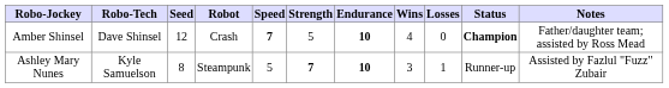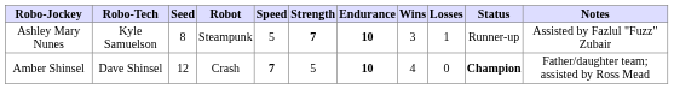 <table class="toccolours sortable" border="1" cellspacing="0" cellpadding="2" style="margin:auto; text-align:center; border-collapse:collapse; margin-left:0; margin-right:auto;">
 <tr style="background:#ddddff;">
 <th>Robo-Jockey</th>
 <th>Robo-Tech</th>
 <th>Seed</th>
 <th>Robot</th>
 <th>Speed</th>
 <th>Strength</th>
 <th>Endurance</th>
 <th>Wins</th>
 <th>Losses</th>
 <th>Status</th>
 <th>Notes</th>
 </tr>
 <tr>
+<td>Ashley Mary Nunes</td>
+<td>Kyle Samuelson</td>
+<td>8</td>
+<td>Steampunk</td>
+<td>5</td>
+<td><strong>7</strong></td>
+<td><strong>10</strong></td>
+<td>3</td>
+<td>1</td>
+<td>Runner-up</td>
+<td>Assisted by Fazlul "Fuzz" Zubair</td>
+</tr>
+<tr>
 <td>Amber Shinsel</td>
 <td>Dave Shinsel</td>
 <td>12</td>
 <td>Crash</td>
 <td><strong>7</strong></td>
 <td>5</td>
 <td><strong>10</strong></td>
 <td>4</td>
 <td>0</td>
 <td><strong>Champion</strong></td>
 <td>Father/daughter team;<br>assisted by Ross Mead</td>
 </tr>
-<tr>
-<td>Ashley Mary Nunes</td>
-<td>Kyle Samuelson</td>
-<td>8</td>
-<td>Steampunk</td>
-<td>5</td>
-<td><strong>7</strong></td>
-<td><strong>10</strong></td>
-<td>3</td>
-<td>1</td>
-<td>Runner-up</td>
-<td>Assisted by Fazlul "Fuzz" Zubair</td>
-</tr>
 </table>
